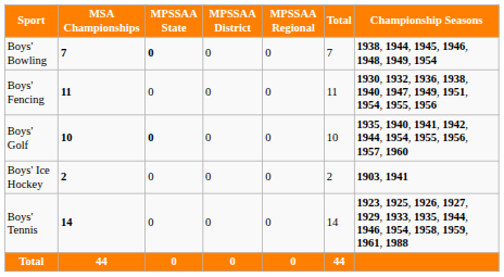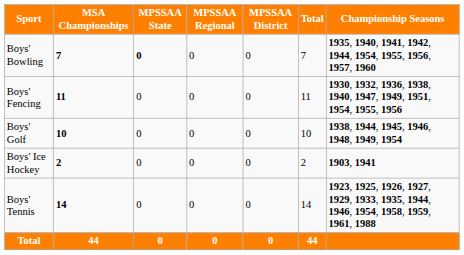 <table class="wikitable sortable" style="width:100%; font-size:90%;">
 <tr>
 <th style="background:#FF7F00; color:white;">Sport</th>
 <th style="background:#FF7F00; color:white;">MSA Championships</th>
 <th style="background:#FF7F00; color:white;">MPSSAA State</th>
+<th style="background:#FF7F00; color:white;">MPSSAA Regional</th>
 <th style="background:#FF7F00; color:white;">MPSSAA District</th>
-<th style="background:#FF7F00; color:white;">MPSSAA Regional</th>
 <th style="background:#FF7F00; color:white;">Total</th>
 <th style="background:#FF7F00; color:white;">Championship Seasons</th>
 </tr>
 <tr>
 <td>Boys' Bowling</td>
 <td><strong>7</strong></td>
 <td><strong>0</strong></td>
 <td>0</td>
 <td>0</td>
 <td>7</td>
-<td><strong>1938</strong>, <strong>1944</strong>, <strong>1945</strong>, <strong>1946</strong>, <strong>1948</strong>, <strong>1949</strong>, <strong>1954</strong></td>
+<td><strong>1935</strong>, <strong>1940</strong>, <strong>1941</strong>, <strong>1942</strong>, <strong>1944</strong>, <strong>1954</strong>, <strong>1955</strong>, <strong>1956</strong>, <strong>1957</strong>, <strong>1960</strong></td>
 </tr>
 <tr>
 <td>Boys' Fencing</td>
 <td><strong>11</strong></td>
 <td>0</td>
 <td>0</td>
 <td>0</td>
 <td>11</td>
 <td><strong>1930</strong>, <strong>1932</strong>, <strong>1936</strong>, <strong>1938</strong>, <strong>1940</strong>, <strong>1947</strong>, <strong>1949</strong>, <strong>1951</strong>, <strong>1954</strong>, <strong>1955</strong>, <strong>1956</strong></td>
 </tr>
 <tr>
 <td>Boys' Golf</td>
 <td><strong>10</strong></td>
-<td><strong>0</strong></td>
+<td>0</td>
 <td>0</td>
 <td>0</td>
 <td>10</td>
-<td><strong>1935</strong>, <strong>1940</strong>, <strong>1941</strong>, <strong>1942</strong>, <strong>1944</strong>, <strong>1954</strong>, <strong>1955</strong>, <strong>1956</strong>, <strong>1957</strong>, <strong>1960</strong></td>
+<td><strong>1938</strong>, <strong>1944</strong>, <strong>1945</strong>, <strong>1946</strong>, <strong>1948</strong>, <strong>1949</strong>, <strong>1954</strong></td>
 </tr>
 <tr>
 <td>Boys' Ice Hockey</td>
 <td><strong>2</strong></td>
 <td>0</td>
 <td>0</td>
 <td>0</td>
 <td>2</td>
 <td><strong>1903</strong>, <strong>1941</strong></td>
 </tr>
 <tr>
 <td>Boys' Tennis</td>
 <td><strong>14</strong></td>
 <td>0</td>
 <td>0</td>
 <td>0</td>
 <td>14</td>
 <td><strong>1923</strong>, <strong>1925</strong>, <strong>1926</strong>, <strong>1927</strong>, <strong>1929</strong>, <strong>1933</strong>, <strong>1935</strong>, <strong>1944</strong>, <strong>1946</strong>, <strong>1954</strong>, <strong>1958</strong>, <strong>1959</strong>, <strong>1961</strong>, <strong>1988</strong></td>
 </tr>
 <tr>
 <th style="background:#FF7F00; color:white;"><strong>Total</strong></th>
 <th style="background:#FF7F00; color:white;"><strong>44</strong></th>
 <th style="background:#FF7F00; color:white;"><strong>0</strong></th>
 <th style="background:#FF7F00; color:white;"><strong>0</strong></th>
 <th style="background:#FF7F00; color:white;"><strong>0</strong></th>
 <th style="background:#FF7F00; color:white;"><strong>44</strong></th>
 <th style="background:#FF7F00; color:white;"></th>
 </tr>
 </table>
